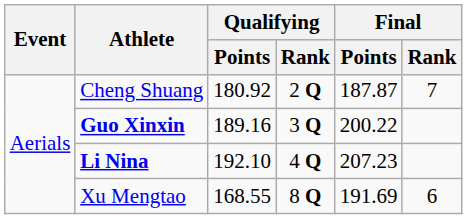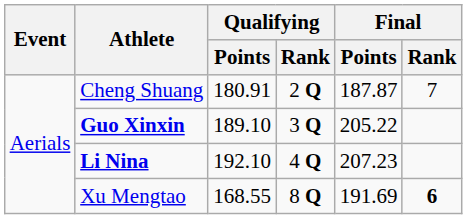 <table class="wikitable" style="font-size:90%;">
 <tr>
 <th rowspan="2">Event</th>
 <th rowspan="2">Athlete</th>
 <th colspan="2">Qualifying</th>
 <th colspan="2">Final</th>
 </tr>
 <tr>
 <th>Points</th>
 <th>Rank</th>
 <th>Points</th>
 <th>Rank</th>
 </tr>
 <tr>
 <td rowspan=4><a href='#'>Aerials</a></td>
 <td><a href='#'>Cheng Shuang</a></td>
-<td style="text-align:center;">180.92</td>
+<td style="text-align:center;">180.91</td>
 <td style="text-align:center;">2 <strong>Q</strong></td>
 <td style="text-align:center;">187.87</td>
 <td style="text-align:center;">7</td>
 </tr>
 <tr>
 <td><strong><a href='#'>Guo Xinxin</a></strong></td>
-<td style="text-align:center;">189.16</td>
+<td style="text-align:center;">189.10</td>
 <td style="text-align:center;">3 <strong>Q</strong></td>
-<td style="text-align:center;">200.22</td>
+<td style="text-align:center;">205.22</td>
 <td style="text-align:center;"></td>
 </tr>
 <tr>
 <td><strong><a href='#'>Li Nina</a></strong></td>
 <td style="text-align:center;">192.10</td>
 <td style="text-align:center;">4 <strong>Q</strong></td>
 <td style="text-align:center;">207.23</td>
 <td style="text-align:center;"></td>
 </tr>
 <tr>
 <td><a href='#'>Xu Mengtao</a></td>
 <td style="text-align:center;">168.55</td>
 <td style="text-align:center;">8 <strong>Q</strong></td>
 <td style="text-align:center;">191.69</td>
-<td style="text-align:center;">6</td>
+<td style="text-align:center;"><strong>6</strong></td>
 </tr>
 </table>
